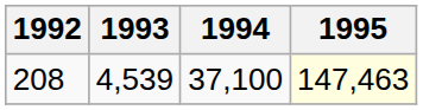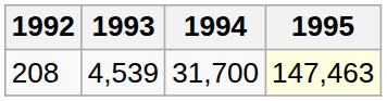 <table class="wikitable">
 <tr>
 <th>1992</th>
 <th>1993</th>
 <th>1994</th>
 <th>1995</th>
 </tr>
 <tr>
 <td>208</td>
 <td>4,539</td>
-<td>37,100</td>
+<td>31,700</td>
 <td style="background: lightyellow;">147,463</td>
 </tr>
 </table>
